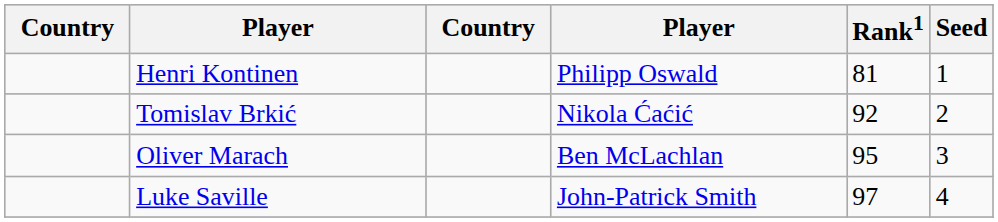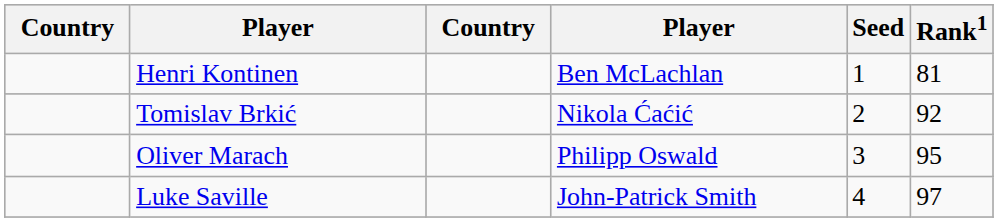 <table class="sortable wikitable">
 <tr>
 <th width="70">Country</th>
 <th width="175">Player</th>
 <th width="70">Country</th>
 <th width="175">Player</th>
+<th>Seed</th>
 <th>Rank<sup>1</sup></th>
-<th>Seed</th>
 </tr>
 <tr>
 <td></td>
 <td><a href='#'>Henri Kontinen</a></td>
 <td></td>
-<td><a href='#'>Philipp Oswald</a></td>
+<td><a href='#'>Ben McLachlan</a></td>
+<td>1</td>
 <td>81</td>
-<td>1</td>
 </tr>
 <tr>
 <td></td>
 <td><a href='#'>Tomislav Brkić</a></td>
 <td></td>
 <td><a href='#'>Nikola Ćaćić</a></td>
+<td>2</td>
 <td>92</td>
-<td>2</td>
 </tr>
 <tr>
 <td></td>
 <td><a href='#'>Oliver Marach</a></td>
 <td></td>
-<td><a href='#'>Ben McLachlan</a></td>
+<td><a href='#'>Philipp Oswald</a></td>
+<td>3</td>
 <td>95</td>
-<td>3</td>
 </tr>
 <tr>
 <td></td>
 <td><a href='#'>Luke Saville</a></td>
 <td></td>
 <td><a href='#'>John-Patrick Smith</a></td>
+<td>4</td>
 <td>97</td>
-<td>4</td>
 </tr>
 </table>
